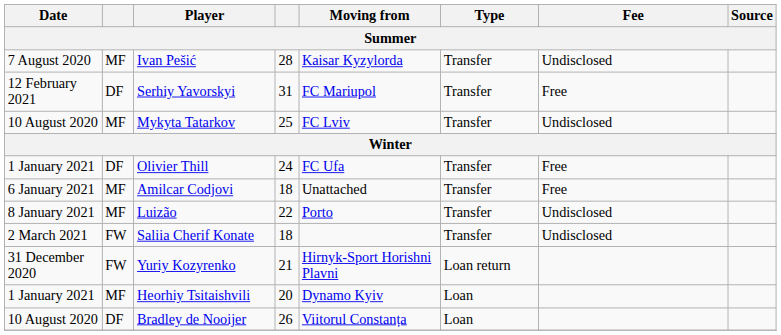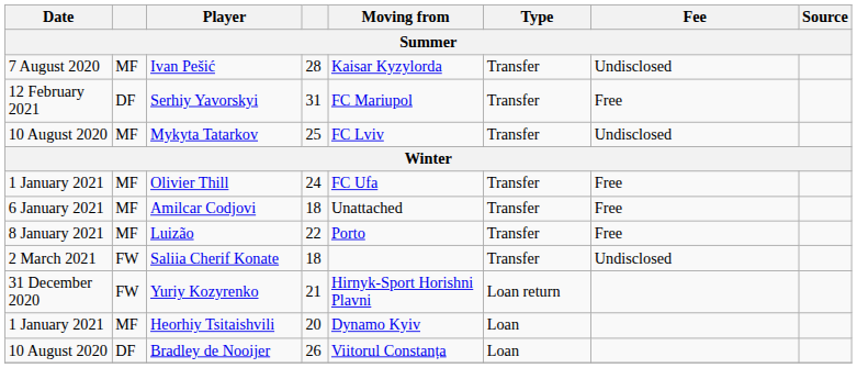 <table class="wikitable sortable">
 <tr>
 <th style="width:115px;">Date</th>
 <th style="width:30px;"></th>
 <th style="width:180px;">Player</th>
 <th style="width:20px;"></th>
 <th style="width:180px;">Moving from</th>
 <th style="width:120px;" class="unsortable">Type</th>
 <th style="width:250px;" class="unsortable">Fee</th>
 <th style="width:20px;">Source</th>
 </tr>
 <tr>
 <th colspan=8>Summer</th>
 </tr>
 <tr>
 <td>7 August 2020</td>
 <td>MF</td>
 <td> <a href='#'>Ivan Pešić</a></td>
 <td>28</td>
 <td> <a href='#'>Kaisar Kyzylorda</a></td>
 <td>Transfer</td>
 <td>Undisclosed</td>
 <td></td>
 </tr>
 <tr>
 <td>12 February 2021</td>
 <td>DF</td>
 <td> <a href='#'>Serhiy Yavorskyi</a></td>
 <td>31</td>
 <td> <a href='#'>FC Mariupol</a></td>
 <td>Transfer</td>
 <td>Free</td>
 <td></td>
 </tr>
 <tr>
 <td>10 August 2020</td>
 <td>MF</td>
 <td> <a href='#'>Mykyta Tatarkov</a></td>
 <td>25</td>
 <td> <a href='#'>FC Lviv</a></td>
 <td>Transfer</td>
 <td>Undisclosed</td>
 <td></td>
 </tr>
 <tr>
 <th colspan=8>Winter</th>
 </tr>
 <tr>
 <td>1 January 2021</td>
-<td>DF</td>
+<td>MF</td>
 <td> <a href='#'>Olivier Thill</a></td>
 <td>24</td>
 <td> <a href='#'>FC Ufa</a></td>
 <td>Transfer</td>
 <td>Free</td>
 <td></td>
 </tr>
 <tr>
 <td>6 January 2021</td>
 <td>MF</td>
 <td> <a href='#'>Amilcar Codjovi</a></td>
 <td>18</td>
 <td>Unattached</td>
 <td>Transfer</td>
 <td>Free</td>
 <td></td>
 </tr>
 <tr>
 <td>8 January 2021</td>
 <td>MF</td>
 <td> <a href='#'>Luizão</a></td>
 <td>22</td>
 <td> <a href='#'>Porto</a></td>
 <td>Transfer</td>
-<td>Undisclosed</td>
+<td>Free</td>
 <td></td>
 </tr>
 <tr>
 <td>2 March 2021</td>
 <td>FW</td>
 <td> <a href='#'>Saliia Cherif Konate</a></td>
 <td>18</td>
 <td></td>
 <td>Transfer</td>
 <td>Undisclosed</td>
 <td></td>
 </tr>
 <tr>
 <td>31 December 2020</td>
 <td>FW</td>
 <td> <a href='#'>Yuriy Kozyrenko</a></td>
 <td>21</td>
 <td> <a href='#'>Hirnyk-Sport Horishni Plavni</a></td>
 <td>Loan return</td>
 <td></td>
 <td></td>
 </tr>
 <tr>
 <td>1 January 2021</td>
 <td>MF</td>
 <td> <a href='#'>Heorhiy Tsitaishvili</a></td>
 <td>20</td>
 <td> <a href='#'>Dynamo Kyiv</a></td>
 <td>Loan</td>
 <td></td>
 <td></td>
 </tr>
 <tr>
 <td>10 August 2020</td>
 <td>DF</td>
 <td> <a href='#'>Bradley de Nooijer</a></td>
 <td>26</td>
 <td> <a href='#'>Viitorul Constanța</a></td>
 <td>Loan</td>
 <td></td>
 <td></td>
 </tr>
 <tr>
 </tr>
 </table>
